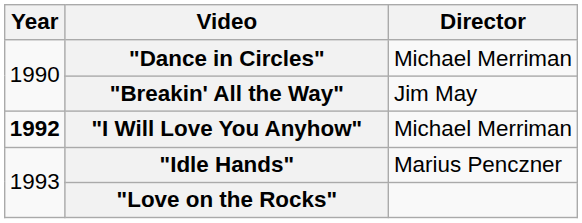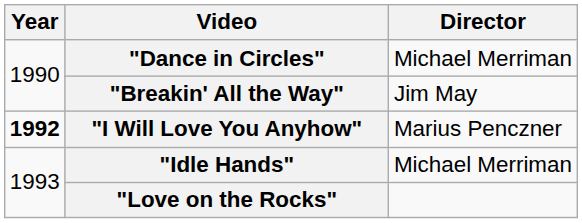 <table class="wikitable plainrowheaders">
 <tr>
 <th>Year</th>
 <th style="width:14em;">Video</th>
 <th>Director</th>
 </tr>
 <tr>
 <td rowspan="2">1990</td>
 <th scope="row">"Dance in Circles"</th>
 <td>Michael Merriman</td>
 </tr>
 <tr>
 <th scope="row">"Breakin' All the Way"</th>
 <td>Jim May</td>
 </tr>
 <tr>
 <td><strong>1992</strong></td>
 <th scope="row">"I Will Love You Anyhow"</th>
-<td>Michael Merriman</td>
+<td>Marius Penczner</td>
 </tr>
 <tr>
 <td rowspan="2">1993</td>
 <th scope="row">"Idle Hands"</th>
-<td>Marius Penczner</td>
+<td>Michael Merriman</td>
 </tr>
 <tr>
 <th scope="row">"Love on the Rocks"</th>
 <td></td>
 </tr>
 </table>
